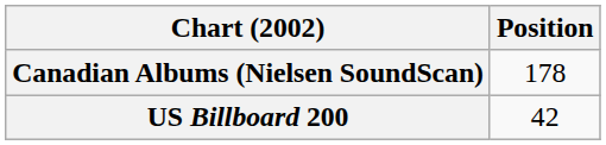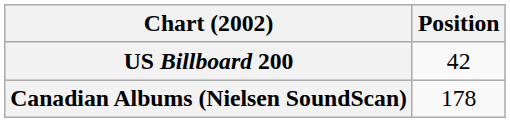 <table class="wikitable plainrowheaders" style="text-align:center">
 <tr>
 <th scope="col">Chart (2002)</th>
 <th scope="col">Position</th>
 </tr>
 <tr>
+<th scope="row">US <em>Billboard</em> 200</th>
+<td>42</td>
+</tr>
+<tr>
 <th scope="row">Canadian Albums (Nielsen SoundScan)</th>
 <td>178</td>
 </tr>
-<tr>
-<th scope="row">US <em>Billboard</em> 200</th>
-<td>42</td>
-</tr>
 </table>
